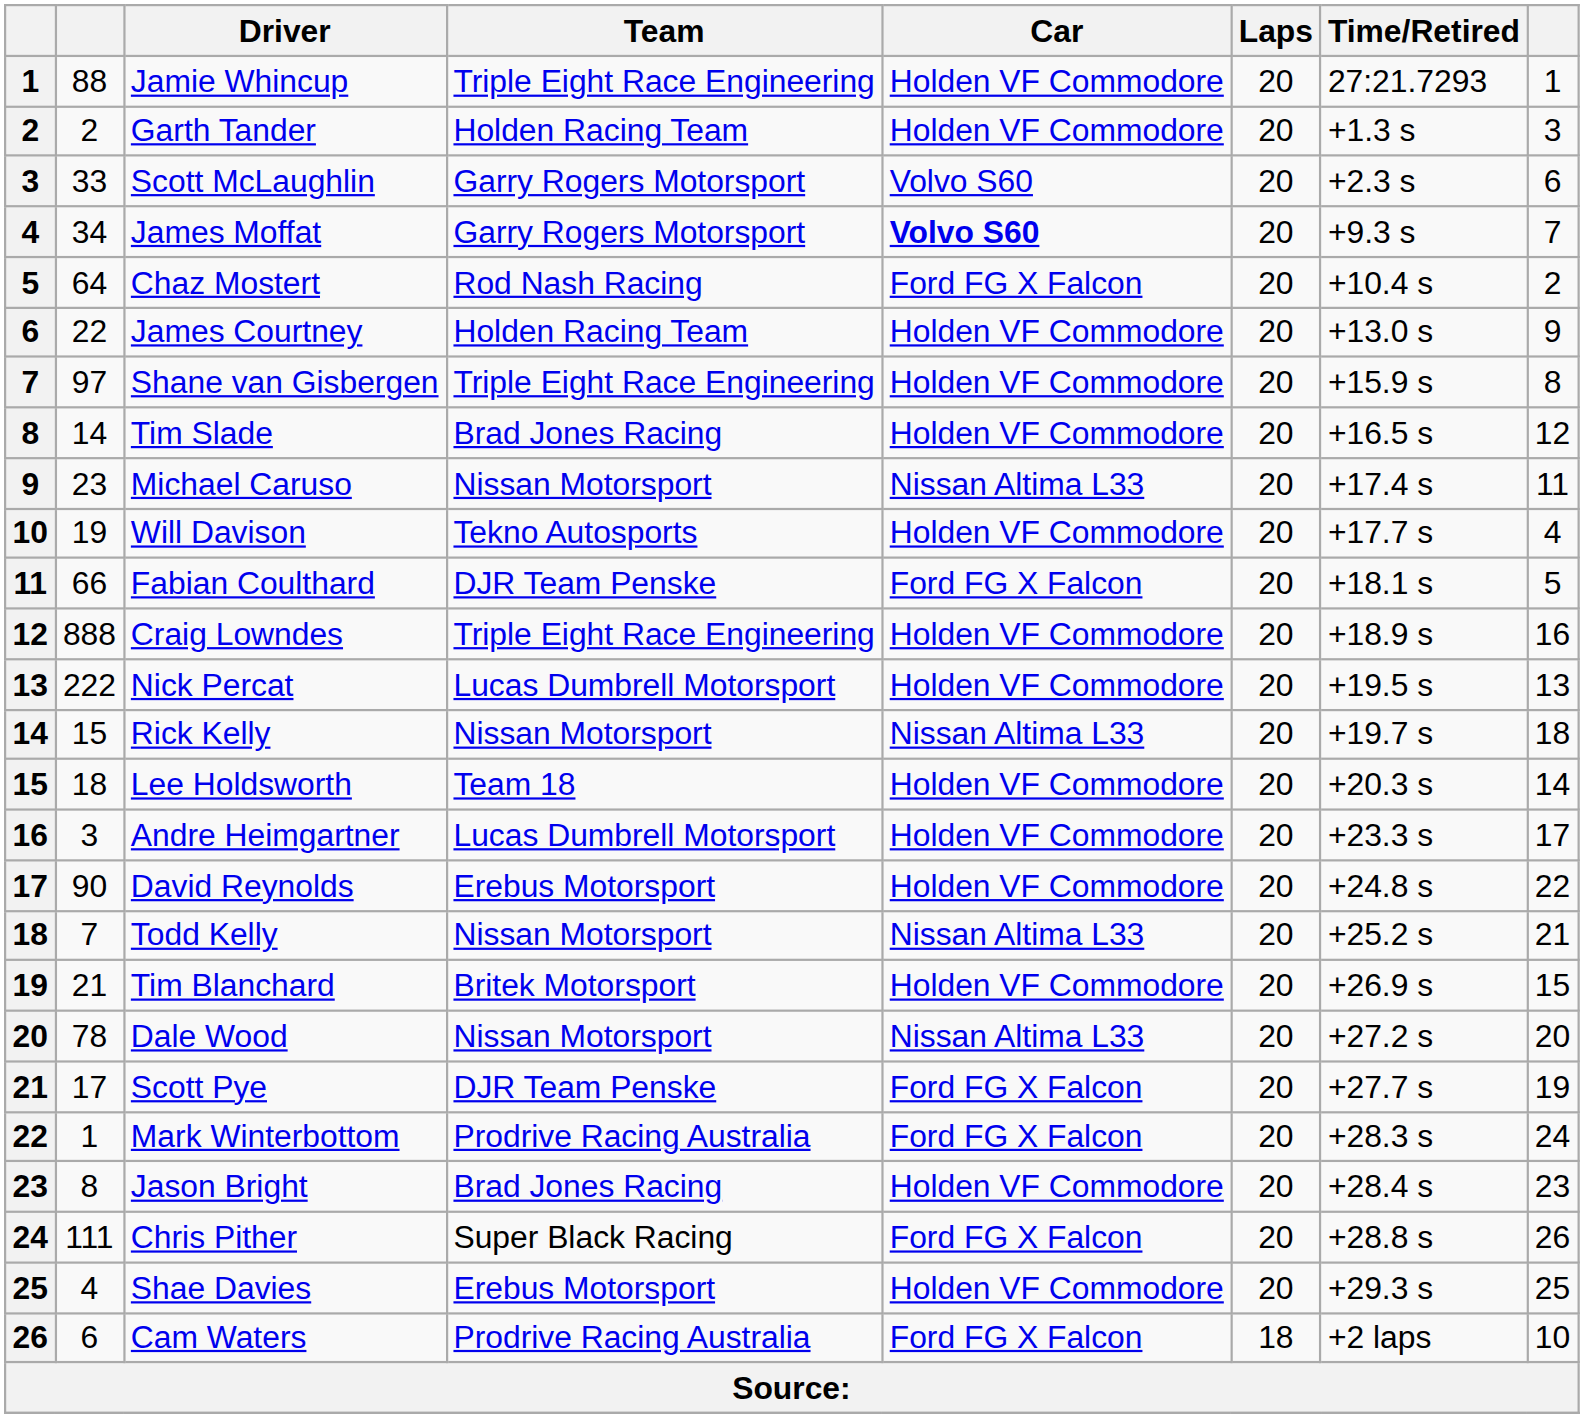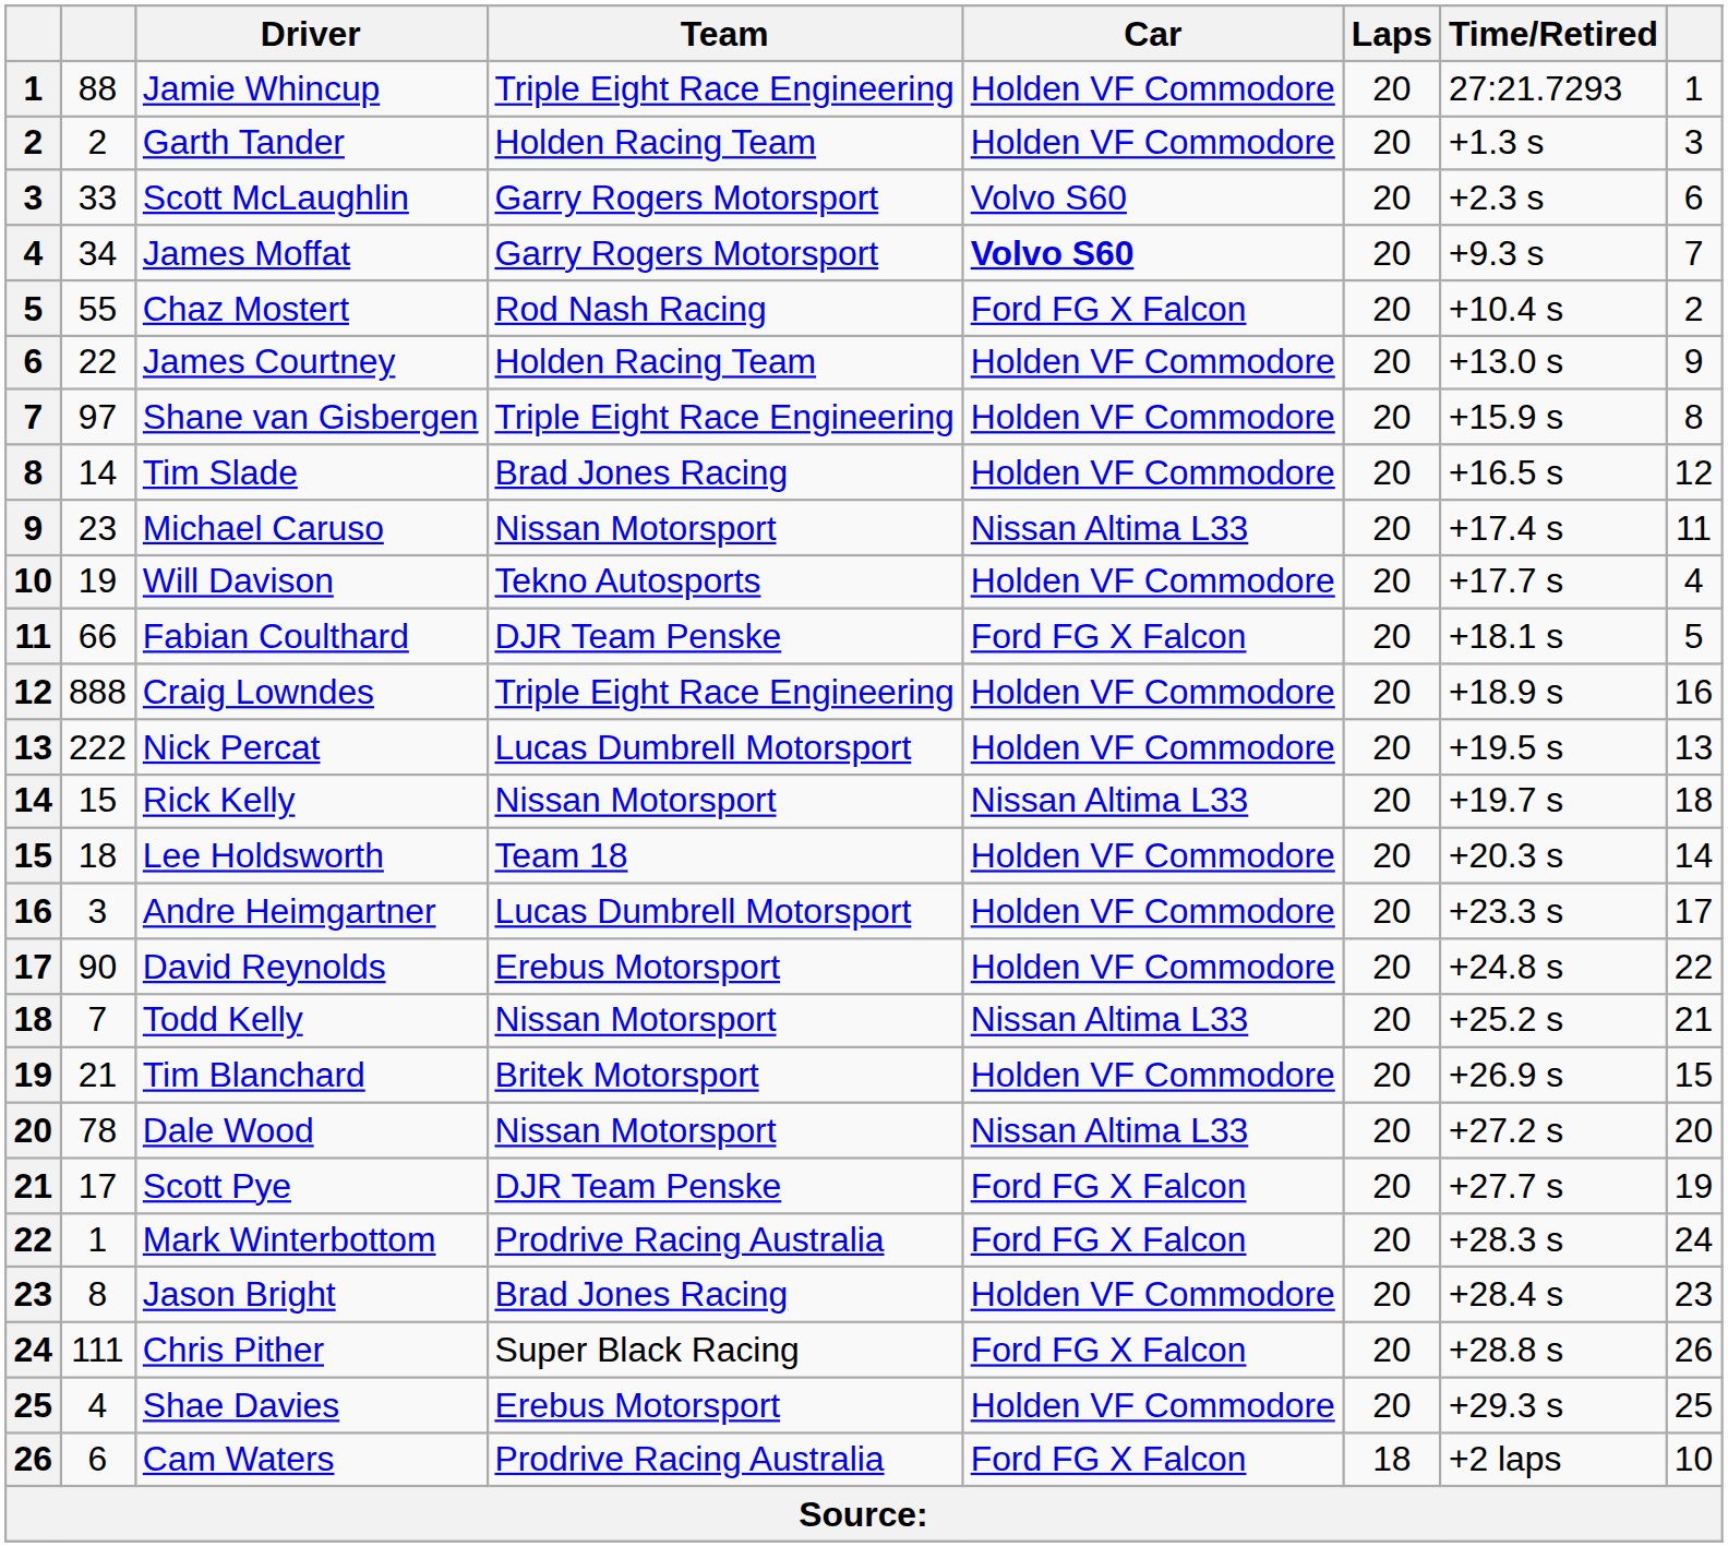 <table class="wikitable" style="font-size: 90%">
 <tr>
 <th></th>
 <th></th>
 <th>Driver</th>
 <th>Team</th>
 <th>Car</th>
 <th>Laps</th>
 <th>Time/Retired</th>
 <th></th>
 </tr>
 <tr>
 <th>1</th>
 <td align="center">88</td>
 <td> <a href='#'>Jamie Whincup</a></td>
 <td><a href='#'>Triple Eight Race Engineering</a></td>
 <td><a href='#'>Holden VF Commodore</a></td>
 <td align="center">20</td>
 <td>27:21.7293</td>
 <td align="center">1</td>
 </tr>
 <tr>
 <th>2</th>
 <td align="center">2</td>
 <td> <a href='#'>Garth Tander</a></td>
 <td><a href='#'>Holden Racing Team</a></td>
 <td><a href='#'>Holden VF Commodore</a></td>
 <td align="center">20</td>
 <td>+1.3 s</td>
 <td align="center">3</td>
 </tr>
 <tr>
 <th>3</th>
 <td align="center">33</td>
 <td> <a href='#'>Scott McLaughlin</a></td>
 <td><a href='#'>Garry Rogers Motorsport</a></td>
 <td><a href='#'>Volvo S60</a></td>
 <td align="center">20</td>
 <td>+2.3 s</td>
 <td align="center">6</td>
 </tr>
 <tr>
 <th>4</th>
 <td align="center">34</td>
 <td> <a href='#'>James Moffat</a></td>
 <td><a href='#'>Garry Rogers Motorsport</a></td>
 <td><strong><a href='#'>Volvo S60</a></strong></td>
 <td align="center">20</td>
 <td>+9.3 s</td>
 <td align="center">7</td>
 </tr>
 <tr>
 <th>5</th>
-<td align="center">64</td>
+<td align="center">55</td>
 <td> <a href='#'>Chaz Mostert</a></td>
 <td><a href='#'>Rod Nash Racing</a></td>
 <td><a href='#'>Ford FG X Falcon</a></td>
 <td align="center">20</td>
 <td>+10.4 s</td>
 <td align="center">2</td>
 </tr>
 <tr>
 <th>6</th>
 <td align="center">22</td>
 <td> <a href='#'>James Courtney</a></td>
 <td><a href='#'>Holden Racing Team</a></td>
 <td><a href='#'>Holden VF Commodore</a></td>
 <td align="center">20</td>
 <td>+13.0 s</td>
 <td align="center">9</td>
 </tr>
 <tr>
 <th>7</th>
 <td align="center">97</td>
 <td> <a href='#'>Shane van Gisbergen</a></td>
 <td><a href='#'>Triple Eight Race Engineering</a></td>
 <td><a href='#'>Holden VF Commodore</a></td>
 <td align="center">20</td>
 <td>+15.9 s</td>
 <td align="center">8</td>
 </tr>
 <tr>
 <th>8</th>
 <td align="center">14</td>
 <td> <a href='#'>Tim Slade</a></td>
 <td><a href='#'>Brad Jones Racing</a></td>
 <td><a href='#'>Holden VF Commodore</a></td>
 <td align="center">20</td>
 <td>+16.5 s</td>
 <td align="center">12</td>
 </tr>
 <tr>
 <th>9</th>
 <td align="center">23</td>
 <td> <a href='#'>Michael Caruso</a></td>
 <td><a href='#'>Nissan Motorsport</a></td>
 <td><a href='#'>Nissan Altima L33</a></td>
 <td align="center">20</td>
 <td>+17.4 s</td>
 <td align="center">11</td>
 </tr>
 <tr>
 <th>10</th>
 <td align="center">19</td>
 <td> <a href='#'>Will Davison</a></td>
 <td><a href='#'>Tekno Autosports</a></td>
 <td><a href='#'>Holden VF Commodore</a></td>
 <td align="center">20</td>
 <td>+17.7 s</td>
 <td align="center">4</td>
 </tr>
 <tr>
 <th>11</th>
 <td align="center">66</td>
 <td> <a href='#'>Fabian Coulthard</a></td>
 <td><a href='#'>DJR Team Penske</a></td>
 <td><a href='#'>Ford FG X Falcon</a></td>
 <td align="center">20</td>
 <td>+18.1 s</td>
 <td align="center">5</td>
 </tr>
 <tr>
 <th>12</th>
 <td align="center">888</td>
 <td> <a href='#'>Craig Lowndes</a></td>
 <td><a href='#'>Triple Eight Race Engineering</a></td>
 <td><a href='#'>Holden VF Commodore</a></td>
 <td align="center">20</td>
 <td>+18.9 s</td>
 <td align="center">16</td>
 </tr>
 <tr>
 <th>13</th>
 <td align="center">222</td>
 <td> <a href='#'>Nick Percat</a></td>
 <td><a href='#'>Lucas Dumbrell Motorsport</a></td>
 <td><a href='#'>Holden VF Commodore</a></td>
 <td align="center">20</td>
 <td>+19.5 s</td>
 <td align="center">13</td>
 </tr>
 <tr>
 <th>14</th>
 <td align="center">15</td>
 <td> <a href='#'>Rick Kelly</a></td>
 <td><a href='#'>Nissan Motorsport</a></td>
 <td><a href='#'>Nissan Altima L33</a></td>
 <td align="center">20</td>
 <td>+19.7 s</td>
 <td align="center">18</td>
 </tr>
 <tr>
 <th>15</th>
 <td align="center">18</td>
 <td> <a href='#'>Lee Holdsworth</a></td>
 <td><a href='#'>Team 18</a></td>
 <td><a href='#'>Holden VF Commodore</a></td>
 <td align="center">20</td>
 <td>+20.3 s</td>
 <td align="center">14</td>
 </tr>
 <tr>
 <th>16</th>
 <td align="center">3</td>
 <td> <a href='#'>Andre Heimgartner</a></td>
 <td><a href='#'>Lucas Dumbrell Motorsport</a></td>
 <td><a href='#'>Holden VF Commodore</a></td>
 <td align="center">20</td>
 <td>+23.3 s</td>
 <td align="center">17</td>
 </tr>
 <tr>
 <th>17</th>
 <td align="center">90</td>
 <td> <a href='#'>David Reynolds</a></td>
 <td><a href='#'>Erebus Motorsport</a></td>
 <td><a href='#'>Holden VF Commodore</a></td>
 <td align="center">20</td>
 <td>+24.8 s</td>
 <td align="center">22</td>
 </tr>
 <tr>
 <th>18</th>
 <td align="center">7</td>
 <td> <a href='#'>Todd Kelly</a></td>
 <td><a href='#'>Nissan Motorsport</a></td>
 <td><a href='#'>Nissan Altima L33</a></td>
 <td align="center">20</td>
 <td>+25.2 s</td>
 <td align="center">21</td>
 </tr>
 <tr>
 <th>19</th>
 <td align="center">21</td>
 <td> <a href='#'>Tim Blanchard</a></td>
 <td><a href='#'>Britek Motorsport</a></td>
 <td><a href='#'>Holden VF Commodore</a></td>
 <td align="center">20</td>
 <td>+26.9 s</td>
 <td align="center">15</td>
 </tr>
 <tr>
 <th>20</th>
 <td align="center">78</td>
 <td> <a href='#'>Dale Wood</a></td>
 <td><a href='#'>Nissan Motorsport</a></td>
 <td><a href='#'>Nissan Altima L33</a></td>
 <td align="center">20</td>
 <td>+27.2 s</td>
 <td align="center">20</td>
 </tr>
 <tr>
 <th>21</th>
 <td align="center">17</td>
 <td> <a href='#'>Scott Pye</a></td>
 <td><a href='#'>DJR Team Penske</a></td>
 <td><a href='#'>Ford FG X Falcon</a></td>
 <td align="center">20</td>
 <td>+27.7 s</td>
 <td align="center">19</td>
 </tr>
 <tr>
 <th>22</th>
 <td align="center">1</td>
 <td> <a href='#'>Mark Winterbottom</a></td>
 <td><a href='#'>Prodrive Racing Australia</a></td>
 <td><a href='#'>Ford FG X Falcon</a></td>
 <td align="center">20</td>
 <td>+28.3 s</td>
 <td align="center">24</td>
 </tr>
 <tr>
 <th>23</th>
 <td align="center">8</td>
 <td> <a href='#'>Jason Bright</a></td>
 <td><a href='#'>Brad Jones Racing</a></td>
 <td><a href='#'>Holden VF Commodore</a></td>
 <td align="center">20</td>
 <td>+28.4 s</td>
 <td align="center">23</td>
 </tr>
 <tr>
 <th>24</th>
 <td align="center">111</td>
 <td> <a href='#'>Chris Pither</a></td>
 <td>Super Black Racing</td>
 <td><a href='#'>Ford FG X Falcon</a></td>
 <td align="center">20</td>
 <td>+28.8 s</td>
 <td align="center">26</td>
 </tr>
 <tr>
 <th>25</th>
 <td align="center">4</td>
 <td> <a href='#'>Shae Davies</a></td>
 <td><a href='#'>Erebus Motorsport</a></td>
 <td><a href='#'>Holden VF Commodore</a></td>
 <td align="center">20</td>
 <td>+29.3 s</td>
 <td align="center">25</td>
 </tr>
 <tr>
 <th>26</th>
 <td align="center">6</td>
 <td> <a href='#'>Cam Waters</a></td>
 <td><a href='#'>Prodrive Racing Australia</a></td>
 <td><a href='#'>Ford FG X Falcon</a></td>
 <td align="center">18</td>
 <td>+2 laps</td>
 <td align="center">10</td>
 </tr>
 <tr>
 <th colspan="8">Source:</th>
 </tr>
 <tr>
 </tr>
 </table>
